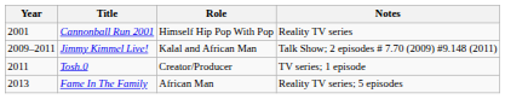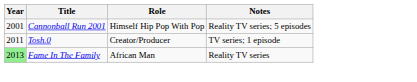 <table class="wikitable" style="font-size:90%;">
 <tr>
 <th>Year</th>
 <th>Title</th>
 <th>Role</th>
 <th>Notes</th>
 </tr>
 <tr>
 <td>2001</td>
 <td><em><a href='#'>Cannonball Run 2001</a></em></td>
 <td>Himself Hip Pop With Pop</td>
-<td>Reality TV series</td>
-</tr>
-<tr>
-<td>2009–2011</td>
-<td><em><a href='#'>Jimmy Kimmel Live!</a></em></td>
-<td>Kalal and African Man</td>
-<td>Talk Show; 2 episodes # 7.70 (2009) #9.148 (2011)</td>
+<td>Reality TV series; 5 episodes</td>
 </tr>
 <tr>
 <td>2011</td>
 <td><em><a href='#'>Tosh.0</a></em></td>
 <td>Creator/Producer</td>
 <td>TV series; 1 episode</td>
 </tr>
 <tr>
-<td>2013</td>
+<td style="background: lightgreen;">2013</td>
 <td><em><a href='#'>Fame In The Family</a></em></td>
 <td>African Man</td>
-<td>Reality TV series; 5 episodes</td>
+<td>Reality TV series</td>
 </tr>
 </table>
